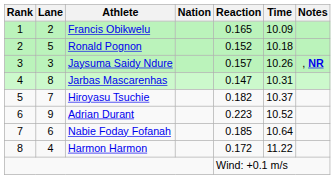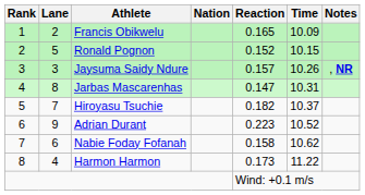 <table class="wikitable sortable" style="text-align:center">
 <tr>
 <th>Rank</th>
 <th>Lane</th>
 <th>Athlete</th>
 <th>Nation</th>
 <th>Reaction</th>
 <th>Time</th>
 <th>Notes</th>
 </tr>
 <tr bgcolor=bbf3bb>
 <td>1</td>
 <td>2</td>
 <td align="left"><a href='#'>Francis Obikwelu</a></td>
 <td align="left"></td>
 <td align="center">0.165</td>
 <td>10.09</td>
 <td></td>
 </tr>
 <tr bgcolor=bbf3bb>
 <td>2</td>
 <td>5</td>
 <td align="left"><a href='#'>Ronald Pognon</a></td>
 <td align="left"></td>
 <td align="center">0.152</td>
-<td>10.18</td>
+<td>10.15</td>
 <td></td>
 </tr>
 <tr bgcolor=bbf3bb>
 <td>3</td>
 <td>3</td>
 <td align="left"><a href='#'>Jaysuma Saidy Ndure</a></td>
 <td align="left"></td>
 <td align="center">0.157</td>
 <td>10.26</td>
 <td>, <strong><a href='#'>NR</a></strong></td>
 </tr>
 <tr bgcolor=ccf9cc>
 <td>4</td>
 <td>8</td>
 <td align="left"><a href='#'>Jarbas Mascarenhas</a></td>
 <td align="left"></td>
 <td align="center">0.147</td>
 <td>10.31</td>
 <td></td>
 </tr>
 <tr>
 <td>5</td>
 <td>7</td>
 <td align="left"><a href='#'>Hiroyasu Tsuchie</a></td>
 <td align="left"></td>
 <td align="center">0.182</td>
 <td>10.37</td>
 <td></td>
 </tr>
 <tr>
 <td>6</td>
 <td>9</td>
 <td align="left"><a href='#'>Adrian Durant</a></td>
 <td align="left"></td>
 <td align="center">0.223</td>
 <td>10.52</td>
 <td></td>
 </tr>
 <tr>
 <td>7</td>
 <td>6</td>
 <td align="left"><a href='#'>Nabie Foday Fofanah</a></td>
 <td align="left"></td>
-<td align="center">0.185</td>
-<td>10.64</td>
+<td align="center">0.158</td>
+<td>10.62</td>
 <td></td>
 </tr>
 <tr>
 <td>8</td>
 <td>4</td>
 <td align="left"><a href='#'>Harmon Harmon</a></td>
 <td align="left"></td>
-<td align="center">0.172</td>
+<td align="center">0.173</td>
 <td>11.22</td>
 <td></td>
 </tr>
 <tr class="sortbottom">
 <td colspan=4></td>
 <td colspan="3" style="text-align:left;">Wind: +0.1 m/s</td>
 </tr>
 </table>
